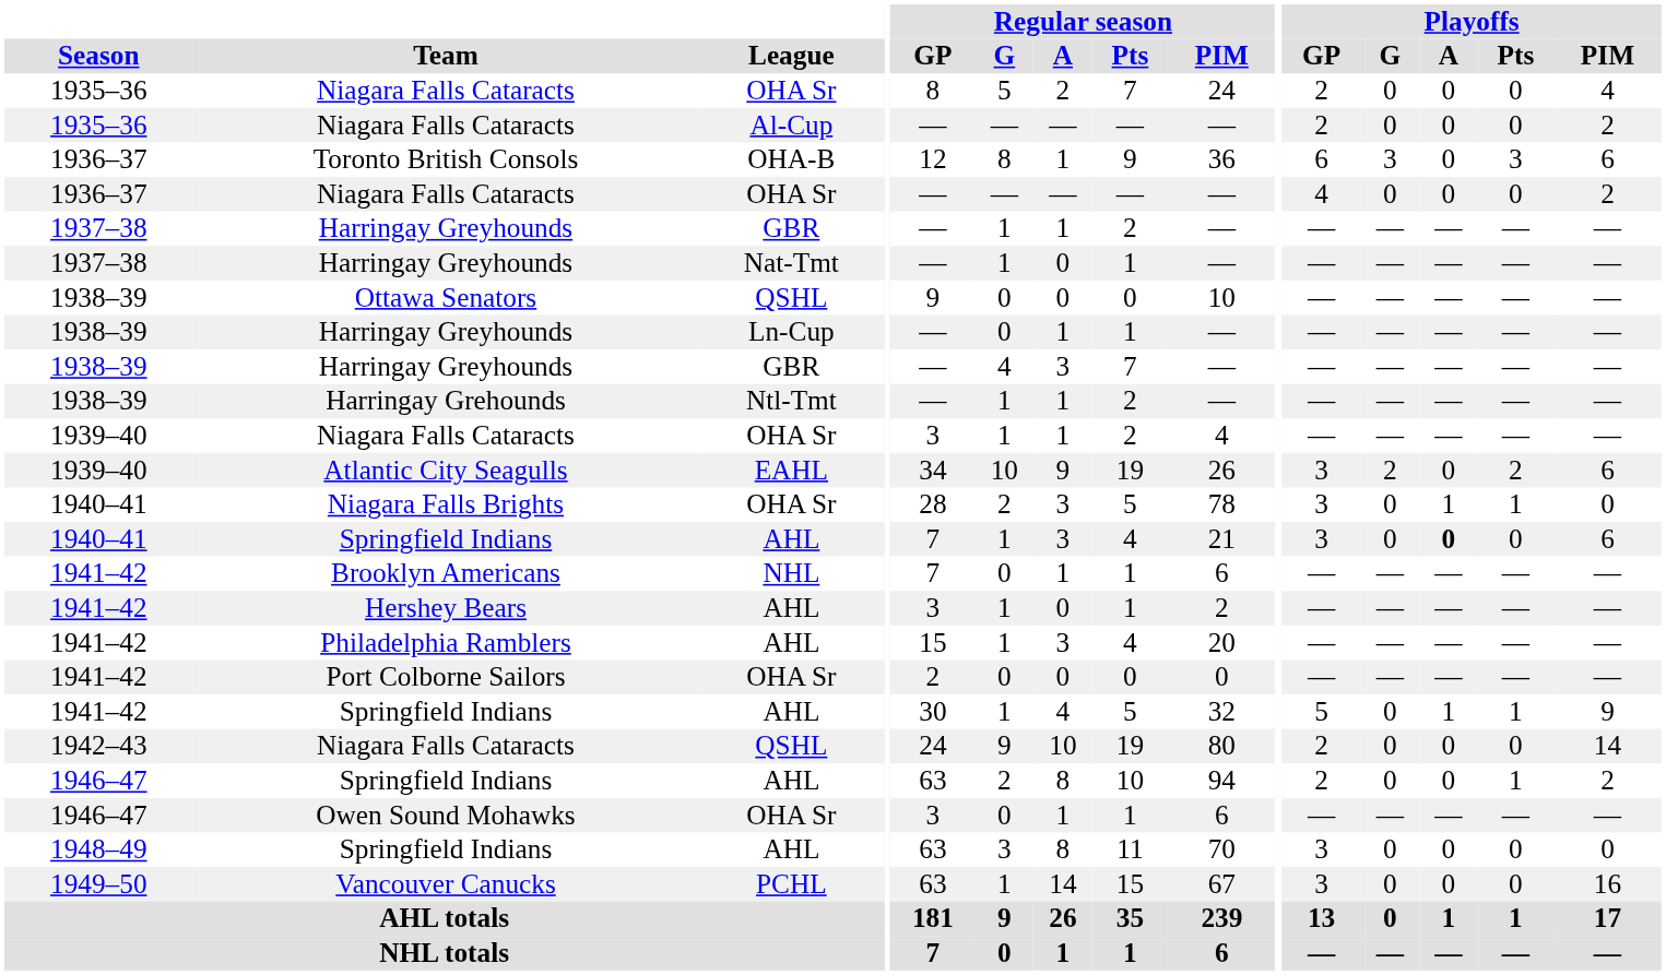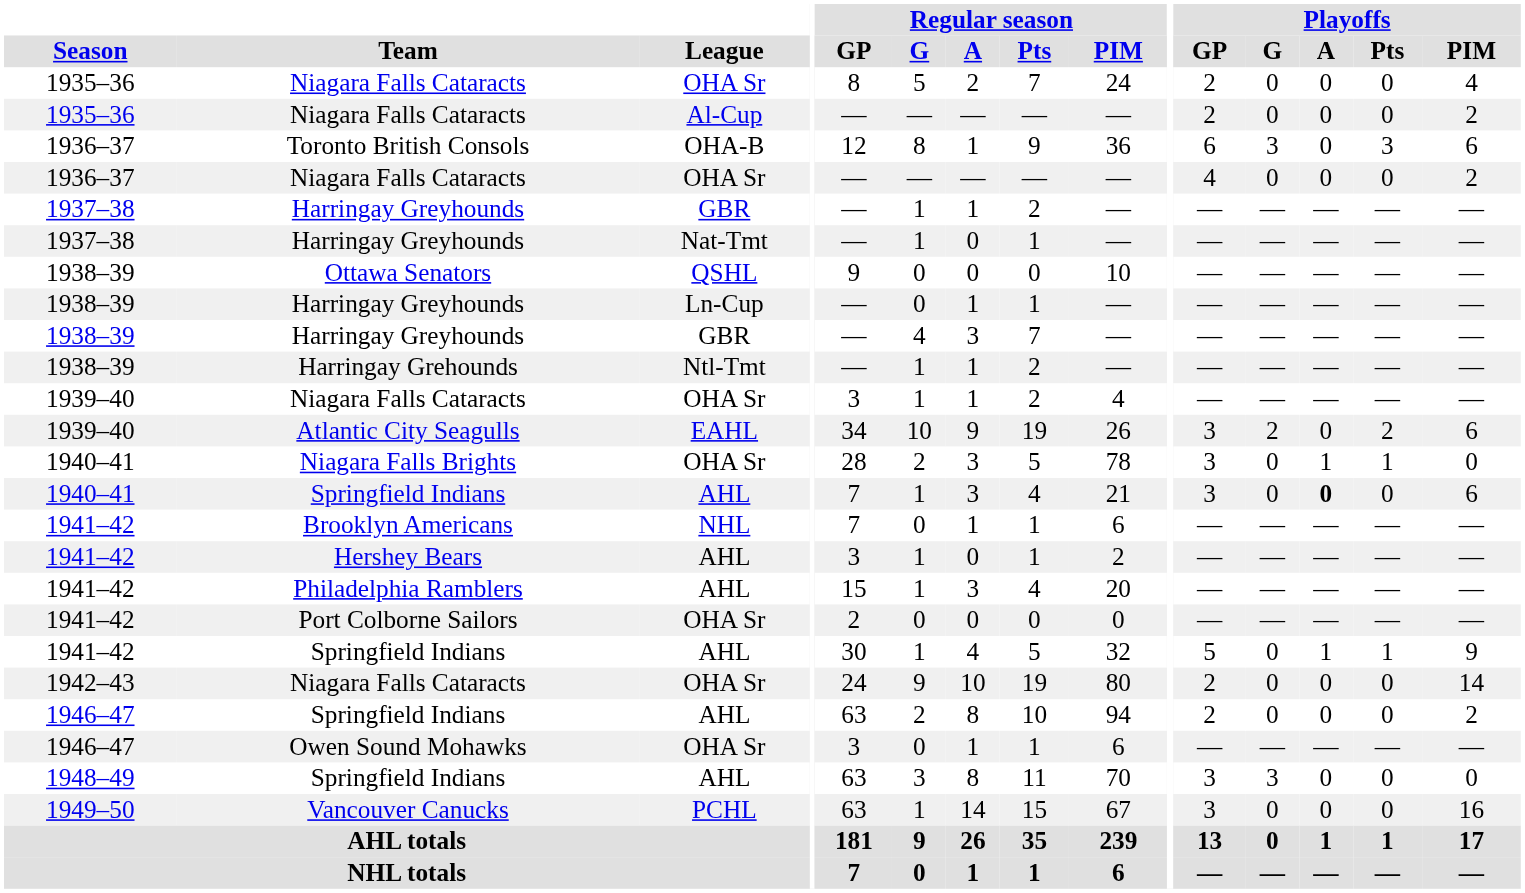 <table border="0" cellpadding="1" cellspacing="0" style="text-align:center; width:60em">
 <tr bgcolor="#e0e0e0">
 <th colspan="3" bgcolor="#ffffff"></th>
 <th rowspan="100" bgcolor="#ffffff"></th>
 <th colspan="5"><a href='#'>Regular season</a></th>
 <th rowspan="100" bgcolor="#ffffff"></th>
 <th colspan="5"><a href='#'>Playoffs</a></th>
 </tr>
 <tr bgcolor="#e0e0e0">
 <th><a href='#'>Season</a></th>
 <th>Team</th>
 <th>League</th>
 <th>GP</th>
 <th><a href='#'>G</a></th>
 <th><a href='#'>A</a></th>
 <th><a href='#'>Pts</a></th>
 <th><a href='#'>PIM</a></th>
 <th>GP</th>
 <th>G</th>
 <th>A</th>
 <th>Pts</th>
 <th>PIM</th>
 </tr>
 <tr>
 <td>1935–36</td>
 <td><a href='#'>Niagara Falls Cataracts</a></td>
 <td><a href='#'>OHA Sr</a></td>
 <td>8</td>
 <td>5</td>
 <td>2</td>
 <td>7</td>
 <td>24</td>
 <td>2</td>
 <td>0</td>
 <td>0</td>
 <td>0</td>
 <td>4</td>
 </tr>
 <tr bgcolor="#f0f0f0">
 <td><a href='#'>1935–36</a></td>
 <td>Niagara Falls Cataracts</td>
 <td><a href='#'>Al-Cup</a></td>
 <td>—</td>
 <td>—</td>
 <td>—</td>
 <td>—</td>
 <td>—</td>
 <td>2</td>
 <td>0</td>
 <td>0</td>
 <td>0</td>
 <td>2</td>
 </tr>
 <tr>
 <td>1936–37</td>
 <td>Toronto British Consols</td>
 <td>OHA-B</td>
 <td>12</td>
 <td>8</td>
 <td>1</td>
 <td>9</td>
 <td>36</td>
 <td>6</td>
 <td>3</td>
 <td>0</td>
 <td>3</td>
 <td>6</td>
 </tr>
 <tr bgcolor="#f0f0f0">
 <td>1936–37</td>
 <td>Niagara Falls Cataracts</td>
 <td>OHA Sr</td>
 <td>—</td>
 <td>—</td>
 <td>—</td>
 <td>—</td>
 <td>—</td>
 <td>4</td>
 <td>0</td>
 <td>0</td>
 <td>0</td>
 <td>2</td>
 </tr>
 <tr>
 <td><a href='#'>1937–38</a></td>
 <td><a href='#'>Harringay Greyhounds</a></td>
 <td><a href='#'>GBR</a></td>
 <td>—</td>
 <td>1</td>
 <td>1</td>
 <td>2</td>
 <td>—</td>
 <td>—</td>
 <td>—</td>
 <td>—</td>
 <td>—</td>
 <td>—</td>
 </tr>
 <tr bgcolor="#f0f0f0">
 <td>1937–38</td>
 <td>Harringay Greyhounds</td>
 <td>Nat-Tmt</td>
 <td>—</td>
 <td>1</td>
 <td>0</td>
 <td>1</td>
 <td>—</td>
 <td>—</td>
 <td>—</td>
 <td>—</td>
 <td>—</td>
 <td>—</td>
 </tr>
 <tr>
 <td>1938–39</td>
 <td><a href='#'>Ottawa Senators</a></td>
 <td><a href='#'>QSHL</a></td>
 <td>9</td>
 <td>0</td>
 <td>0</td>
 <td>0</td>
 <td>10</td>
 <td>—</td>
 <td>—</td>
 <td>—</td>
 <td>—</td>
 <td>—</td>
 </tr>
 <tr bgcolor="#f0f0f0">
 <td>1938–39</td>
 <td>Harringay Greyhounds</td>
 <td>Ln-Cup</td>
 <td>—</td>
 <td>0</td>
 <td>1</td>
 <td>1</td>
 <td>—</td>
 <td>—</td>
 <td>—</td>
 <td>—</td>
 <td>—</td>
 <td>—</td>
 </tr>
 <tr>
 <td><a href='#'>1938–39</a></td>
 <td>Harringay Greyhounds</td>
 <td>GBR</td>
 <td>—</td>
 <td>4</td>
 <td>3</td>
 <td>7</td>
 <td>—</td>
 <td>—</td>
 <td>—</td>
 <td>—</td>
 <td>—</td>
 <td>—</td>
 </tr>
 <tr bgcolor="#f0f0f0">
 <td>1938–39</td>
 <td>Harringay Grehounds</td>
 <td>Ntl-Tmt</td>
 <td>—</td>
 <td>1</td>
 <td>1</td>
 <td>2</td>
 <td>—</td>
 <td>—</td>
 <td>—</td>
 <td>—</td>
 <td>—</td>
 <td>—</td>
 </tr>
 <tr>
 <td>1939–40</td>
 <td>Niagara Falls Cataracts</td>
 <td>OHA Sr</td>
 <td>3</td>
 <td>1</td>
 <td>1</td>
 <td>2</td>
 <td>4</td>
 <td>—</td>
 <td>—</td>
 <td>—</td>
 <td>—</td>
 <td>—</td>
 </tr>
 <tr bgcolor="#f0f0f0">
 <td>1939–40</td>
 <td><a href='#'>Atlantic City Seagulls</a></td>
 <td><a href='#'>EAHL</a></td>
 <td>34</td>
 <td>10</td>
 <td>9</td>
 <td>19</td>
 <td>26</td>
 <td>3</td>
 <td>2</td>
 <td>0</td>
 <td>2</td>
 <td>6</td>
 </tr>
 <tr>
 <td>1940–41</td>
 <td><a href='#'>Niagara Falls Brights</a></td>
 <td>OHA Sr</td>
 <td>28</td>
 <td>2</td>
 <td>3</td>
 <td>5</td>
 <td>78</td>
 <td>3</td>
 <td>0</td>
 <td>1</td>
 <td>1</td>
 <td>0</td>
 </tr>
 <tr bgcolor="#f0f0f0">
 <td><a href='#'>1940–41</a></td>
 <td><a href='#'>Springfield Indians</a></td>
 <td><a href='#'>AHL</a></td>
 <td>7</td>
 <td>1</td>
 <td>3</td>
 <td>4</td>
 <td>21</td>
 <td>3</td>
 <td>0</td>
 <td><strong>0</strong></td>
 <td>0</td>
 <td>6</td>
 </tr>
 <tr>
 <td><a href='#'>1941–42</a></td>
 <td><a href='#'>Brooklyn Americans</a></td>
 <td><a href='#'>NHL</a></td>
 <td>7</td>
 <td>0</td>
 <td>1</td>
 <td>1</td>
 <td>6</td>
 <td>—</td>
 <td>—</td>
 <td>—</td>
 <td>—</td>
 <td>—</td>
 </tr>
 <tr bgcolor="#f0f0f0">
 <td><a href='#'>1941–42</a></td>
 <td><a href='#'>Hershey Bears</a></td>
 <td>AHL</td>
 <td>3</td>
 <td>1</td>
 <td>0</td>
 <td>1</td>
 <td>2</td>
 <td>—</td>
 <td>—</td>
 <td>—</td>
 <td>—</td>
 <td>—</td>
 </tr>
 <tr>
 <td>1941–42</td>
 <td><a href='#'>Philadelphia Ramblers</a></td>
 <td>AHL</td>
 <td>15</td>
 <td>1</td>
 <td>3</td>
 <td>4</td>
 <td>20</td>
 <td>—</td>
 <td>—</td>
 <td>—</td>
 <td>—</td>
 <td>—</td>
 </tr>
 <tr bgcolor="#f0f0f0">
 <td>1941–42</td>
 <td>Port Colborne Sailors</td>
 <td>OHA Sr</td>
 <td>2</td>
 <td>0</td>
 <td>0</td>
 <td>0</td>
 <td>0</td>
 <td>—</td>
 <td>—</td>
 <td>—</td>
 <td>—</td>
 <td>—</td>
 </tr>
 <tr>
 <td>1941–42</td>
 <td>Springfield Indians</td>
 <td>AHL</td>
 <td>30</td>
 <td>1</td>
 <td>4</td>
 <td>5</td>
 <td>32</td>
 <td>5</td>
 <td>0</td>
 <td>1</td>
 <td>1</td>
 <td>9</td>
 </tr>
 <tr bgcolor="#f0f0f0">
 <td>1942–43</td>
 <td>Niagara Falls Cataracts</td>
-<td><a href='#'>QSHL</a></td>
+<td>OHA Sr</td>
 <td>24</td>
 <td>9</td>
 <td>10</td>
 <td>19</td>
 <td>80</td>
 <td>2</td>
 <td>0</td>
 <td>0</td>
 <td>0</td>
 <td>14</td>
 </tr>
 <tr>
 <td><a href='#'>1946–47</a></td>
 <td>Springfield Indians</td>
 <td>AHL</td>
 <td>63</td>
 <td>2</td>
 <td>8</td>
 <td>10</td>
 <td>94</td>
 <td>2</td>
 <td>0</td>
 <td>0</td>
-<td>1</td>
+<td>0</td>
 <td>2</td>
 </tr>
 <tr bgcolor="#f0f0f0">
 <td>1946–47</td>
 <td>Owen Sound Mohawks</td>
 <td>OHA Sr</td>
 <td>3</td>
 <td>0</td>
 <td>1</td>
 <td>1</td>
 <td>6</td>
 <td>—</td>
 <td>—</td>
 <td>—</td>
 <td>—</td>
 <td>—</td>
 </tr>
 <tr>
 <td><a href='#'>1948–49</a></td>
 <td>Springfield Indians</td>
 <td>AHL</td>
 <td>63</td>
 <td>3</td>
 <td>8</td>
 <td>11</td>
 <td>70</td>
 <td>3</td>
-<td>0</td>
+<td>3</td>
 <td>0</td>
 <td>0</td>
 <td>0</td>
 </tr>
 <tr bgcolor="#f0f0f0">
 <td><a href='#'>1949–50</a></td>
 <td><a href='#'>Vancouver Canucks</a></td>
 <td><a href='#'>PCHL</a></td>
 <td>63</td>
 <td>1</td>
 <td>14</td>
 <td>15</td>
 <td>67</td>
 <td>3</td>
 <td>0</td>
 <td>0</td>
 <td>0</td>
 <td>16</td>
 </tr>
 <tr bgcolor="#e0e0e0">
 <th colspan="3">AHL totals</th>
 <th>181</th>
 <th>9</th>
 <th>26</th>
 <th>35</th>
 <th>239</th>
 <th>13</th>
 <th>0</th>
 <th>1</th>
 <th>1</th>
 <th>17</th>
 </tr>
 <tr bgcolor="#e0e0e0">
 <th colspan="3">NHL totals</th>
 <th>7</th>
 <th>0</th>
 <th>1</th>
 <th>1</th>
 <th>6</th>
 <th>—</th>
 <th>—</th>
 <th>—</th>
 <th>—</th>
 <th>—</th>
 </tr>
 </table>
